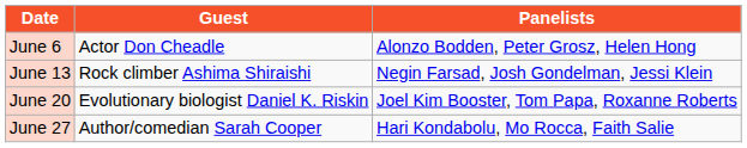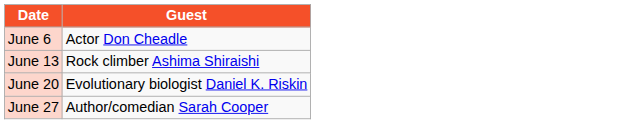 <table class="wikitable">
 <tr>
 <th style="background:#F55029;color:#FFFFFF;">Date</th>
 <th style="background:#F55029;color:#FFFFFF;">Guest</th>
-<th style="background:#F55029;color:#FFFFFF;">Panelists</th>
 </tr>
 <tr>
 <td style="background:#FDD6CC;color:#000000;">June 6</td>
 <td>Actor <a href='#'>Don Cheadle</a></td>
-<td><a href='#'>Alonzo Bodden</a>, <a href='#'>Peter Grosz</a>, <a href='#'>Helen Hong</a></td>
 </tr>
 <tr>
 <td style="background:#FDD6CC;color:#000000;">June 13</td>
 <td>Rock climber <a href='#'>Ashima Shiraishi</a></td>
-<td><a href='#'>Negin Farsad</a>, <a href='#'>Josh Gondelman</a>, <a href='#'>Jessi Klein</a></td>
 </tr>
 <tr>
 <td style="background:#FDD6CC;color:#000000;">June 20</td>
 <td>Evolutionary biologist <a href='#'>Daniel K. Riskin</a></td>
-<td><a href='#'>Joel Kim Booster</a>, <a href='#'>Tom Papa</a>, <a href='#'>Roxanne Roberts</a></td>
 </tr>
 <tr>
 <td style="background:#FDD6CC;color:#000000;">June 27</td>
 <td>Author/comedian <a href='#'>Sarah Cooper</a></td>
-<td><a href='#'>Hari Kondabolu</a>, <a href='#'>Mo Rocca</a>, <a href='#'>Faith Salie</a></td>
 </tr>
 </table>
